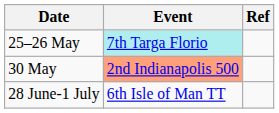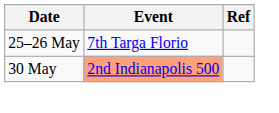 <table class="wikitable" style="font-size: 85%">
 <tr>
 <th>Date</th>
 <th>Event</th>
 <th>Ref</th>
 </tr>
 <tr>
 <td>25–26 May</td>
-<td style="background: paleturquoise;"><a href='#'>7th Targa Florio</a></td>
+<td><a href='#'>7th Targa Florio</a></td>
 <td></td>
 </tr>
 <tr>
 <td>30 May</td>
 <td style="background: lightsalmon;"><a href='#'>2nd Indianapolis 500</a></td>
 <td></td>
 </tr>
-<tr>
-<td>28 June-1 July</td>
-<td><a href='#'>6th Isle of Man TT</a></td>
-<td></td>
-</tr>
 </table>
